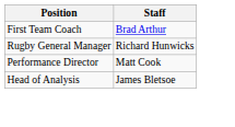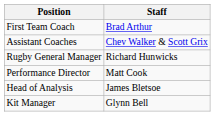 <table class="wikitable">
 <tr>
 <th>Position</th>
 <th>Staff</th>
 </tr>
 <tr>
 <td>First Team Coach</td>
 <td> <a href='#'>Brad Arthur</a></td>
+</tr>
+<tr>
+<td>Assistant Coaches</td>
+<td> <a href='#'>Chev Walker</a> & <a href='#'>Scott Grix</a></td>
 </tr>
 <tr>
 <td>Rugby General Manager</td>
 <td> Richard Hunwicks</td>
 </tr>
 <tr>
 <td>Performance Director</td>
 <td> Matt Cook</td>
 </tr>
 <tr>
 <td>Head of Analysis</td>
 <td> James Bletsoe</td>
 </tr>
+<tr>
+<td>Kit Manager</td>
+<td> Glynn Bell</td>
+</tr>
 </table>
